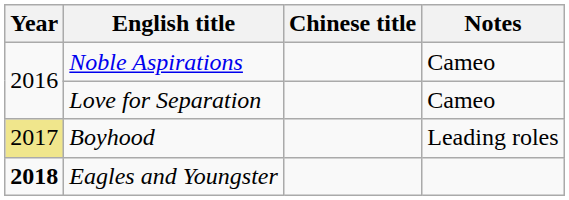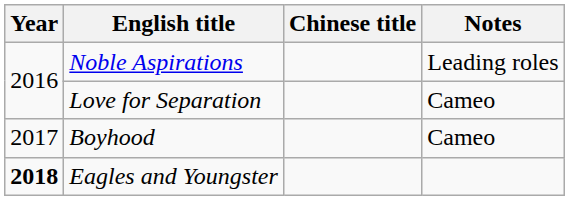 <table class="wikitable sortable">
 <tr>
 <th>Year</th>
 <th>English title</th>
 <th>Chinese title</th>
 <th>Notes</th>
 </tr>
 <tr>
 <td rowspan=2>2016</td>
 <td><em><a href='#'>Noble Aspirations</a></em></td>
 <td></td>
-<td>Cameo</td>
+<td>Leading roles</td>
 </tr>
 <tr>
 <td><em>Love for Separation</em></td>
 <td></td>
 <td>Cameo</td>
 </tr>
 <tr>
-<td style="background: khaki;">2017</td>
+<td>2017</td>
 <td><em>Boyhood</em></td>
 <td></td>
-<td>Leading roles</td>
+<td>Cameo</td>
 </tr>
 <tr>
 <td><strong>2018</strong></td>
 <td><em>Eagles and Youngster</em></td>
 <td></td>
 <td></td>
 </tr>
 </table>
